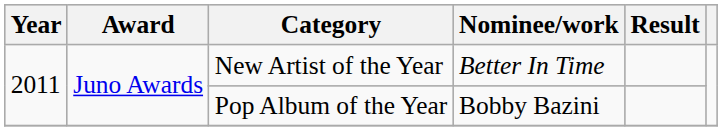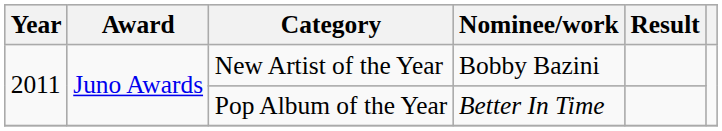 <table class="wikitable">
 <tr>
 <th>Year</th>
 <th>Award</th>
 <th>Category</th>
 <th>Nominee/work</th>
 <th>Result</th>
 <th></th>
 </tr>
 <tr>
 <td rowspan="2">2011</td>
 <td rowspan="2"><a href='#'>Juno Awards</a></td>
 <td>New Artist of the Year</td>
-<td><em>Better In Time</em></td>
+<td>Bobby Bazini</td>
 <td></td>
 <td rowspan="2"></td>
 </tr>
 <tr>
 <td>Pop Album of the Year</td>
-<td>Bobby Bazini</td>
+<td><em>Better In Time</em></td>
 <td></td>
 </tr>
 <tr>
 </tr>
 </table>
